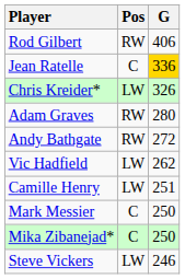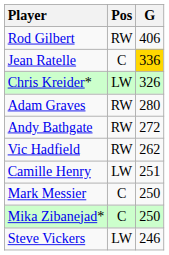 <table class="wikitable" style="text-align:center;">
 <tr>
 <th style="text-align:left;">Player</th>
 <th>Pos</th>
 <th>G</th>
 </tr>
 <tr>
 <td style="text-align:left;"><a href='#'>Rod Gilbert</a></td>
 <td>RW</td>
 <td>406</td>
 </tr>
 <tr>
 <td style="text-align:left;"><a href='#'>Jean Ratelle</a></td>
 <td>C</td>
 <td style="background: gold;">336</td>
 </tr>
 <tr style="background:#cfc;">
 <td style="text-align:left;"><a href='#'>Chris Kreider</a>*</td>
 <td>LW</td>
 <td>326</td>
 </tr>
 <tr>
 <td style="text-align:left;"><a href='#'>Adam Graves</a></td>
 <td>RW</td>
 <td>280</td>
 </tr>
 <tr>
 <td style="text-align:left;"><a href='#'>Andy Bathgate</a></td>
 <td>RW</td>
 <td>272</td>
 </tr>
 <tr>
 <td style="text-align:left;"><a href='#'>Vic Hadfield</a></td>
-<td>LW</td>
+<td>RW</td>
 <td>262</td>
 </tr>
 <tr>
 <td style="text-align:left;"><a href='#'>Camille Henry</a></td>
 <td>LW</td>
 <td>251</td>
 </tr>
 <tr>
 <td style="text-align:left;"><a href='#'>Mark Messier</a></td>
 <td>C</td>
 <td>250</td>
 </tr>
 <tr style="background:#cfc;">
 <td style="text-align:left;"><a href='#'>Mika Zibanejad</a>*</td>
 <td>C</td>
 <td>250</td>
 </tr>
 <tr>
 <td style="text-align:left;"><a href='#'>Steve Vickers</a></td>
 <td>LW</td>
 <td>246</td>
 </tr>
 </table>
